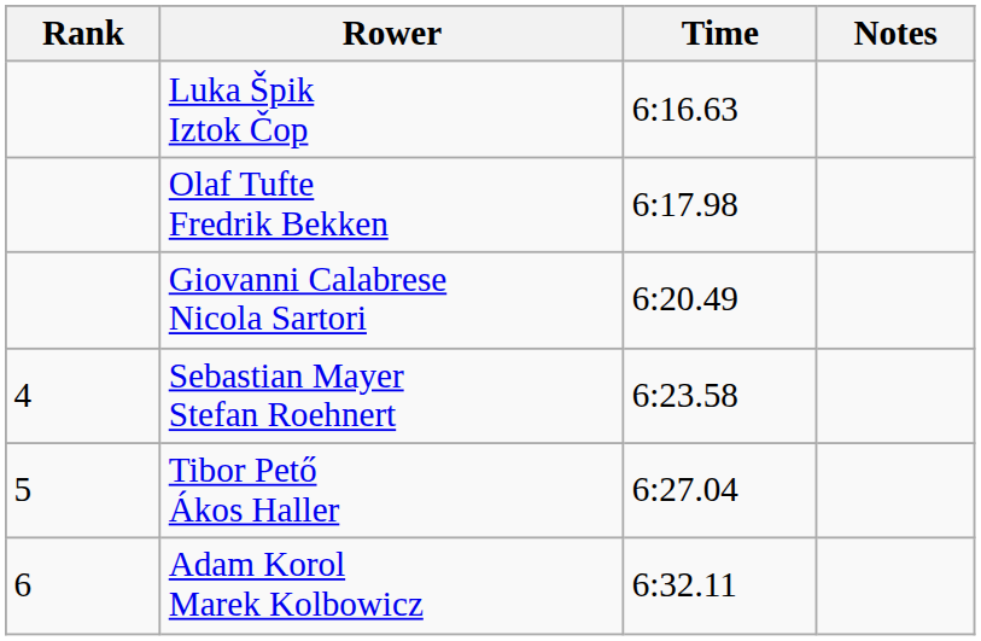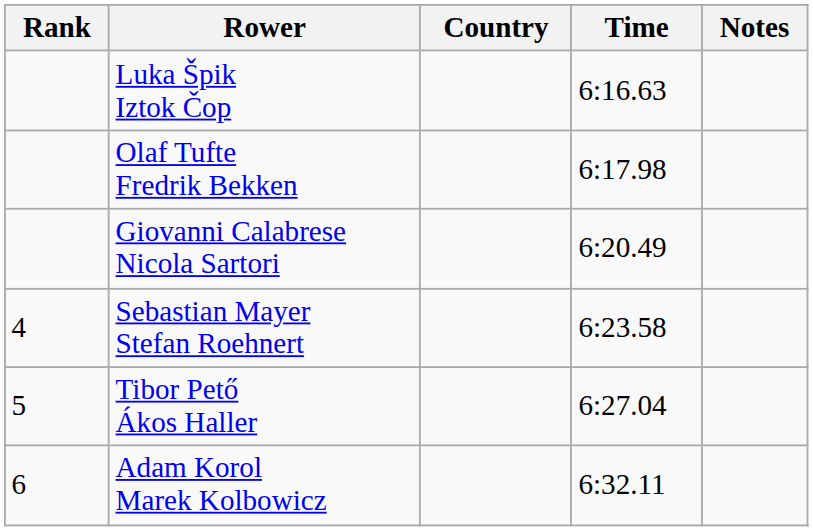 <table class="wikitable sortable" width=50%>
 <tr>
 <th>Rank</th>
 <th>Rower</th>
+<th>Country</th>
 <th>Time</th>
 <th>Notes</th>
 </tr>
 <tr>
 <td></td>
 <td><a href='#'>Luka Špik</a> <br> <a href='#'>Iztok Čop</a></td>
+<td></td>
 <td>6:16.63</td>
 <td></td>
 </tr>
 <tr>
 <td></td>
 <td><a href='#'>Olaf Tufte</a> <br><a href='#'>Fredrik Bekken</a></td>
+<td></td>
 <td>6:17.98</td>
 <td></td>
 </tr>
 <tr>
 <td></td>
 <td><a href='#'>Giovanni Calabrese</a> <br> <a href='#'>Nicola Sartori</a></td>
+<td></td>
 <td>6:20.49</td>
 <td></td>
 </tr>
 <tr>
 <td>4</td>
 <td><a href='#'>Sebastian Mayer</a> <br> <a href='#'>Stefan Roehnert</a></td>
+<td></td>
 <td>6:23.58</td>
 <td></td>
 </tr>
 <tr>
 <td>5</td>
 <td><a href='#'>Tibor Pető</a><br><a href='#'>Ákos Haller</a></td>
+<td></td>
 <td>6:27.04</td>
 <td></td>
 </tr>
 <tr>
 <td>6</td>
 <td><a href='#'>Adam Korol</a><br><a href='#'>Marek Kolbowicz</a></td>
+<td></td>
 <td>6:32.11</td>
 <td></td>
 </tr>
 </table>
